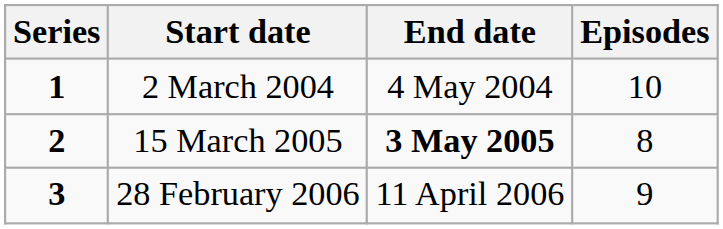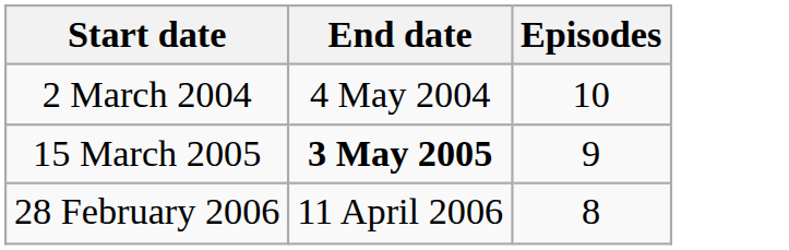 <table class="wikitable" style="text-align:center;">
 <tr>
-<th>Series</th>
 <th>Start date</th>
 <th>End date</th>
 <th>Episodes</th>
 </tr>
 <tr>
-<td><strong>1</strong></td>
 <td>2 March 2004</td>
 <td>4 May 2004</td>
 <td>10</td>
 </tr>
 <tr>
-<td><strong>2</strong></td>
 <td>15 March 2005</td>
 <td><strong>3 May 2005</strong></td>
+<td>9</td>
+</tr>
+<tr>
+<td>28 February 2006</td>
+<td>11 April 2006</td>
 <td>8</td>
 </tr>
-<tr>
-<td><strong>3</strong></td>
-<td>28 February 2006</td>
-<td>11 April 2006</td>
-<td>9</td>
-</tr>
 </table>
